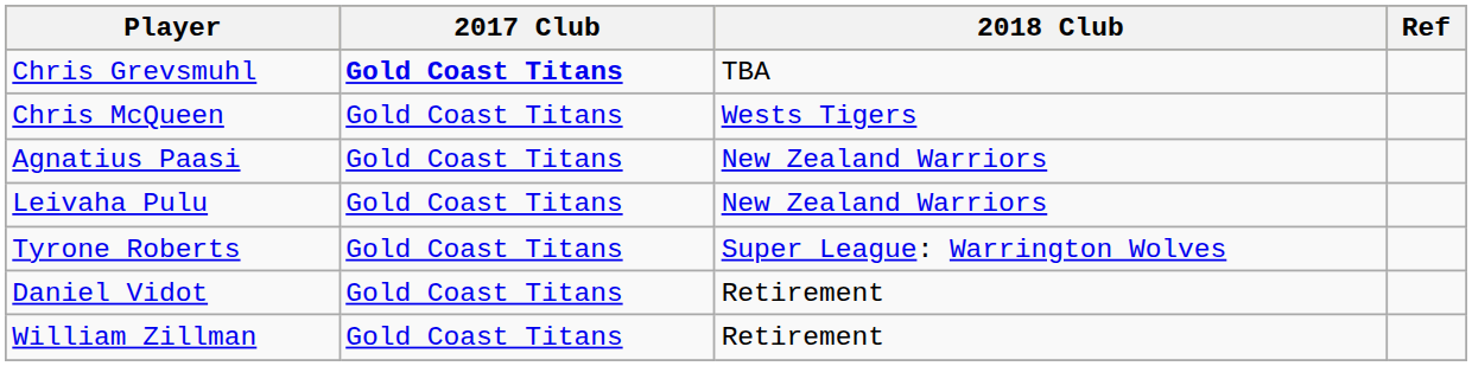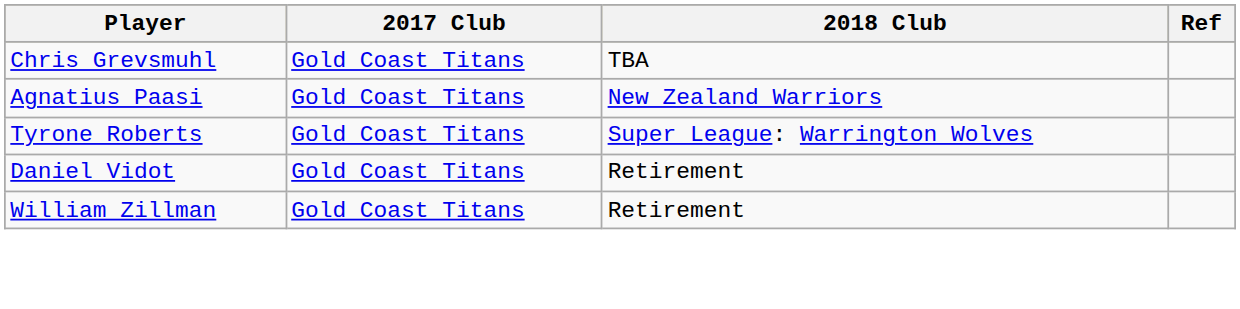 <table class="wikitable sortable" style="width:700px;">
 <tr bgcolor=#bdb76b>
 <th>Player</th>
 <th>2017 Club</th>
 <th>2018 Club</th>
 <th>Ref</th>
 </tr>
 <tr>
 <td data-sort-value="Grevsmuhl, Chris"><a href='#'>Chris Grevsmuhl</a></td>
-<td><strong> <a href='#'>Gold Coast Titans</a></strong></td>
+<td> <a href='#'>Gold Coast Titans</a></td>
 <td>TBA</td>
 <td></td>
 </tr>
 <tr>
-<td data-sort-value="McQueen, Chris"><a href='#'>Chris McQueen</a></td>
-<td> <a href='#'>Gold Coast Titans</a></td>
-<td> <a href='#'>Wests Tigers</a></td>
-<td></td>
-</tr>
-<tr>
 <td data-sort-value="Paasi, Agnatius"><a href='#'>Agnatius Paasi</a></td>
-<td> <a href='#'>Gold Coast Titans</a></td>
-<td> <a href='#'>New Zealand Warriors</a></td>
-<td></td>
-</tr>
-<tr>
-<td data-sort-value="Pulu, Leivaha"><a href='#'>Leivaha Pulu</a></td>
 <td> <a href='#'>Gold Coast Titans</a></td>
 <td> <a href='#'>New Zealand Warriors</a></td>
 <td></td>
 </tr>
 <tr>
 <td data-sort-value="Roberts, Tyrone"><a href='#'>Tyrone Roberts</a></td>
 <td> <a href='#'>Gold Coast Titans</a></td>
 <td> <a href='#'>Super League</a>: <a href='#'>Warrington Wolves</a></td>
 <td></td>
 </tr>
 <tr>
 <td data-sort-value="Vidot, Daniel"><a href='#'>Daniel Vidot</a></td>
 <td> <a href='#'>Gold Coast Titans</a></td>
 <td>Retirement</td>
 <td></td>
 </tr>
 <tr>
 <td data-sort-value="Zillman, William"><a href='#'>William Zillman</a></td>
 <td> <a href='#'>Gold Coast Titans</a></td>
 <td>Retirement</td>
 <td></td>
 </tr>
 </table>
